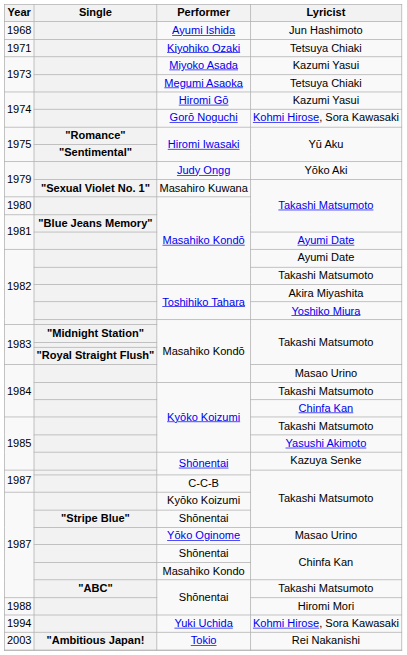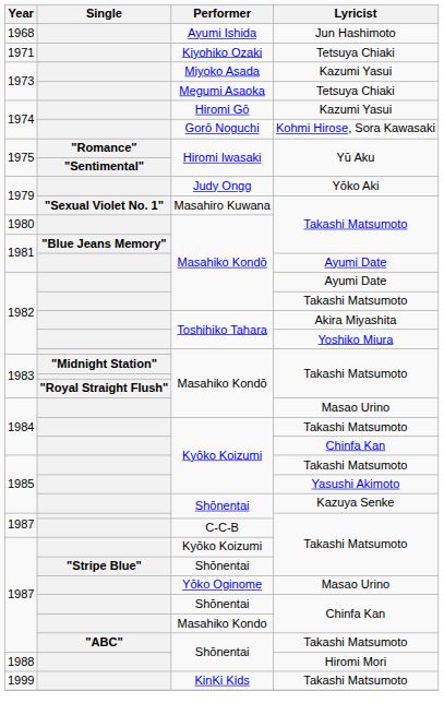 <table class="wikitable plainrowheaders" style="text-align:center;">
 <tr>
 <th>Year</th>
 <th>Single</th>
 <th>Performer</th>
 <th>Lyricist</th>
 </tr>
 <tr>
 <td rowspan="1">1968</td>
 <th scope="row"></th>
 <td><a href='#'>Ayumi Ishida</a></td>
 <td>Jun Hashimoto</td>
 </tr>
 <tr>
 <td>1971</td>
 <th scope="row"></th>
 <td><a href='#'>Kiyohiko Ozaki</a></td>
 <td>Tetsuya Chiaki</td>
 </tr>
 <tr>
 <td rowspan="2">1973</td>
 <th scope="row"></th>
 <td><a href='#'>Miyoko Asada</a></td>
 <td>Kazumi Yasui</td>
 </tr>
 <tr>
 <th scope="row"></th>
 <td><a href='#'>Megumi Asaoka</a></td>
 <td>Tetsuya Chiaki</td>
 </tr>
 <tr>
 <td rowspan="2">1974</td>
 <th scope="row"></th>
 <td><a href='#'>Hiromi Gō</a></td>
 <td>Kazumi Yasui</td>
 </tr>
 <tr>
 <th scope="row"></th>
 <td><a href='#'>Gorō Noguchi</a></td>
 <td><a href='#'>Kohmi Hirose</a>, Sora Kawasaki</td>
 </tr>
 <tr>
 <td rowspan="2">1975</td>
 <th scope="row">"Romance"</th>
 <td rowspan="2"><a href='#'>Hiromi Iwasaki</a></td>
 <td rowspan="2">Yū Aku</td>
 </tr>
 <tr>
 <th scope="row">"Sentimental"</th>
 </tr>
 <tr>
 <td rowspan="2">1979</td>
 <th scope="row"></th>
 <td><a href='#'>Judy Ongg</a></td>
 <td>Yōko Aki</td>
 </tr>
 <tr>
 <th scope="row">"Sexual Violet No. 1"</th>
 <td>Masahiro Kuwana</td>
 <td rowspan="3"><a href='#'>Takashi Matsumoto</a></td>
 </tr>
 <tr>
 <td>1980</td>
 <th scope="row"></th>
 <td rowspan="5"><a href='#'>Masahiko Kondō</a></td>
 </tr>
 <tr>
 <td rowspan="2">1981</td>
 <th scope="row">"Blue Jeans Memory"</th>
 </tr>
 <tr>
 <th scope="row"></th>
 <td><a href='#'>Ayumi Date</a></td>
 </tr>
 <tr>
 <td rowspan="5">1982</td>
 <th scope="row"></th>
 <td>Ayumi Date</td>
 </tr>
 <tr>
 <th scope="row"></th>
 <td>Takashi Matsumoto</td>
 </tr>
 <tr>
 <th scope="row"></th>
 <td rowspan="2"><a href='#'>Toshihiko Tahara</a></td>
 <td>Akira Miyashita</td>
 </tr>
 <tr>
 <th scope="row"></th>
 <td><a href='#'>Yoshiko Miura</a></td>
 </tr>
 <tr>
 <th scope="row"></th>
 <td rowspan="5">Masahiko Kondō</td>
 <td rowspan="4">Takashi Matsumoto</td>
 </tr>
 <tr>
 <td rowspan="3">1983</td>
 <th scope="row">"Midnight Station"</th>
 </tr>
 <tr>
 <th scope="row"></th>
 </tr>
 <tr>
 <th scope="row">"Royal Straight Flush"</th>
 </tr>
 <tr>
 <td rowspan="3">1984</td>
 <th scope="row"></th>
 <td>Masao Urino</td>
 </tr>
 <tr>
 <th scope="row"></th>
 <td rowspan="4"><a href='#'>Kyōko Koizumi</a></td>
 <td>Takashi Matsumoto</td>
 </tr>
 <tr>
 <th scope="row"></th>
 <td><a href='#'>Chinfa Kan</a></td>
 </tr>
 <tr>
 <td rowspan="3">1985</td>
 <th scope="row"></th>
 <td>Takashi Matsumoto</td>
 </tr>
 <tr>
 <th scope="row"></th>
 <td><a href='#'>Yasushi Akimoto</a></td>
 </tr>
 <tr>
 <th scope="row"></th>
 <td rowspan="2"><a href='#'>Shōnentai</a></td>
 <td>Kazuya Senke</td>
 </tr>
 <tr>
 <td rowspan="2">1987</td>
 <th scope="row"></th>
 <td rowspan="4">Takashi Matsumoto</td>
 </tr>
 <tr>
 <th scope="row"></th>
 <td>C-C-B</td>
 </tr>
 <tr>
 <td rowspan="6">1987</td>
 <th scope="row"></th>
 <td>Kyōko Koizumi</td>
 </tr>
 <tr>
 <th scope="row">"Stripe Blue"</th>
 <td>Shōnentai</td>
 </tr>
 <tr>
 <th scope="row"></th>
 <td><a href='#'>Yōko Oginome</a></td>
 <td>Masao Urino</td>
 </tr>
 <tr>
 <th scope="row"></th>
 <td>Shōnentai</td>
 <td rowspan="2">Chinfa Kan</td>
 </tr>
 <tr>
 <th scope="row"></th>
 <td>Masahiko Kondo</td>
 </tr>
 <tr>
 <th scope="row">"ABC"</th>
 <td rowspan="2">Shōnentai</td>
 <td>Takashi Matsumoto</td>
 </tr>
 <tr>
 <td>1988</td>
 <th scope="row"></th>
 <td>Hiromi Mori</td>
 </tr>
 <tr>
-<td>1994</td>
+<td>1999</td>
 <th scope="row"></th>
-<td><a href='#'>Yuki Uchida</a></td>
-<td><a href='#'>Kohmi Hirose</a>, Sora Kawasaki</td>
-</tr>
-<tr>
-<td>2003</td>
-<th scope="row">"Ambitious Japan!</th>
-<td><a href='#'>Tokio</a></td>
-<td>Rei Nakanishi</td>
+<td><a href='#'>KinKi Kids</a></td>
+<td>Takashi Matsumoto</td>
 </tr>
 <tr>
 </tr>
 </table>
